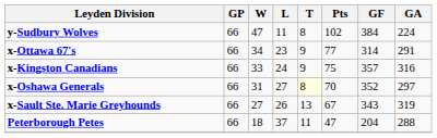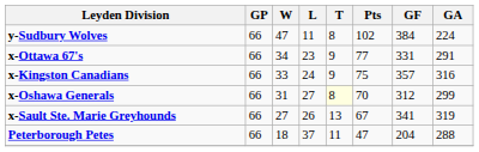 <table class="wikitable">
 <tr>
 <th bgcolor="#DDDDFF" width="45%">Leyden Division</th>
 <th bgcolor="#DDDDFF" width="5%">GP</th>
 <th bgcolor="#DDDDFF" width="5%">W</th>
 <th bgcolor="#DDDDFF" width="5%">L</th>
 <th bgcolor="#DDDDFF" width="5%">T</th>
 <th bgcolor="#DDDDFF" width="7.5%">Pts</th>
 <th bgcolor="#DDDDFF" width="7.5%">GF</th>
 <th bgcolor="#DDDDFF" width="7.5%">GA</th>
 </tr>
 <tr>
 <td><strong>y-<a href='#'>Sudbury Wolves</a></strong></td>
 <td>66</td>
 <td>47</td>
 <td>11</td>
 <td>8</td>
 <td>102</td>
 <td>384</td>
 <td>224</td>
 </tr>
 <tr>
 <td><strong>x-<a href='#'>Ottawa 67's</a></strong></td>
 <td>66</td>
 <td>34</td>
 <td>23</td>
 <td>9</td>
 <td>77</td>
-<td>314</td>
+<td>331</td>
 <td>291</td>
 </tr>
 <tr>
 <td><strong>x-<a href='#'>Kingston Canadians</a></strong></td>
 <td>66</td>
 <td>33</td>
 <td>24</td>
 <td>9</td>
 <td>75</td>
 <td>357</td>
 <td>316</td>
 </tr>
 <tr>
 <td><strong>x-<a href='#'>Oshawa Generals</a></strong></td>
 <td>66</td>
 <td>31</td>
 <td>27</td>
 <td style="background: lightyellow;">8</td>
 <td>70</td>
-<td>352</td>
-<td>297</td>
+<td>312</td>
+<td>299</td>
 </tr>
 <tr>
 <td><strong>x-<a href='#'>Sault Ste. Marie Greyhounds</a></strong></td>
 <td>66</td>
 <td>27</td>
 <td>26</td>
 <td>13</td>
 <td>67</td>
-<td>343</td>
+<td>341</td>
 <td>319</td>
 </tr>
 <tr>
 <td><strong><a href='#'>Peterborough Petes</a></strong></td>
 <td>66</td>
 <td>18</td>
 <td>37</td>
 <td>11</td>
 <td>47</td>
 <td>204</td>
 <td>288</td>
 </tr>
 <tr>
 </tr>
 </table>
